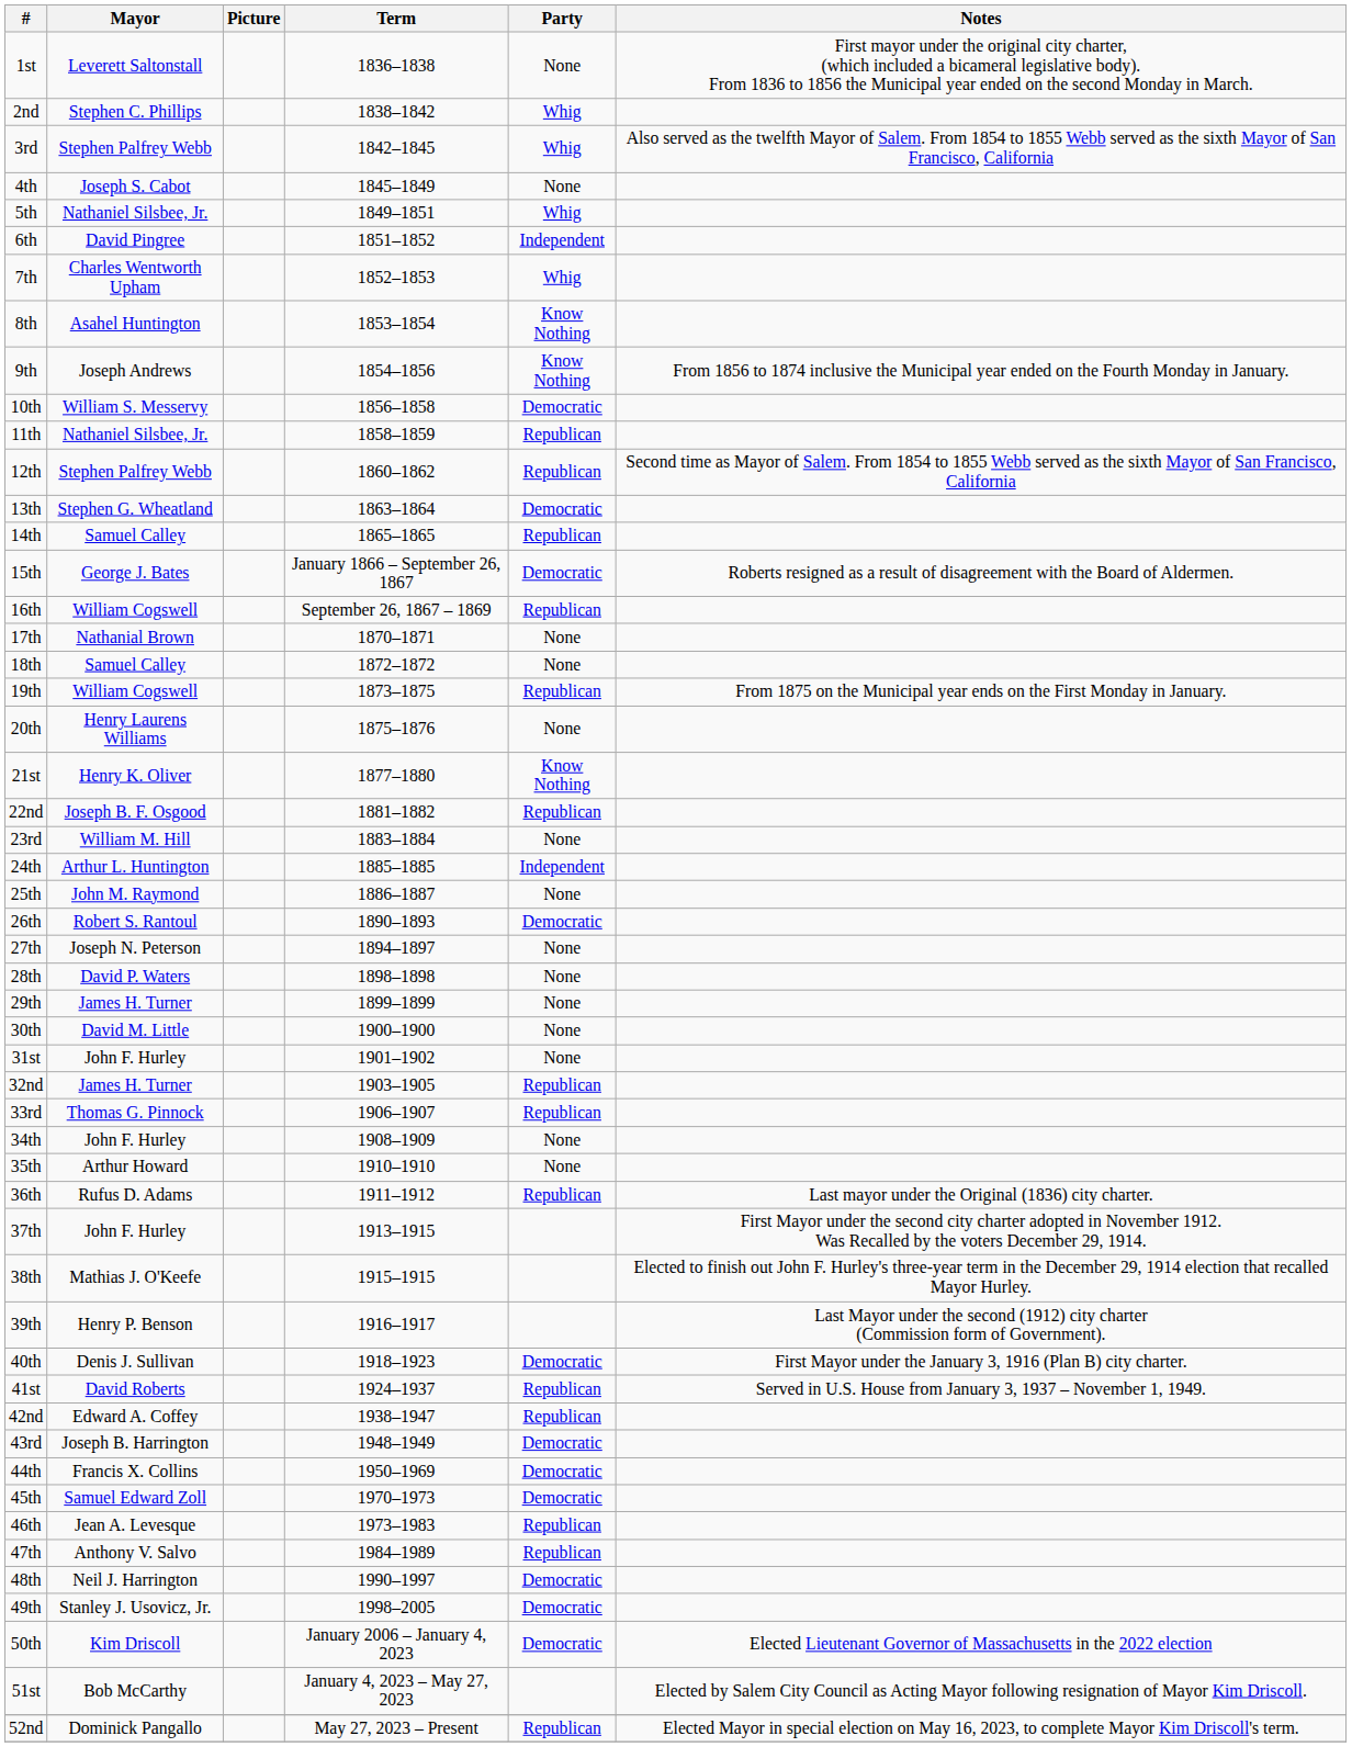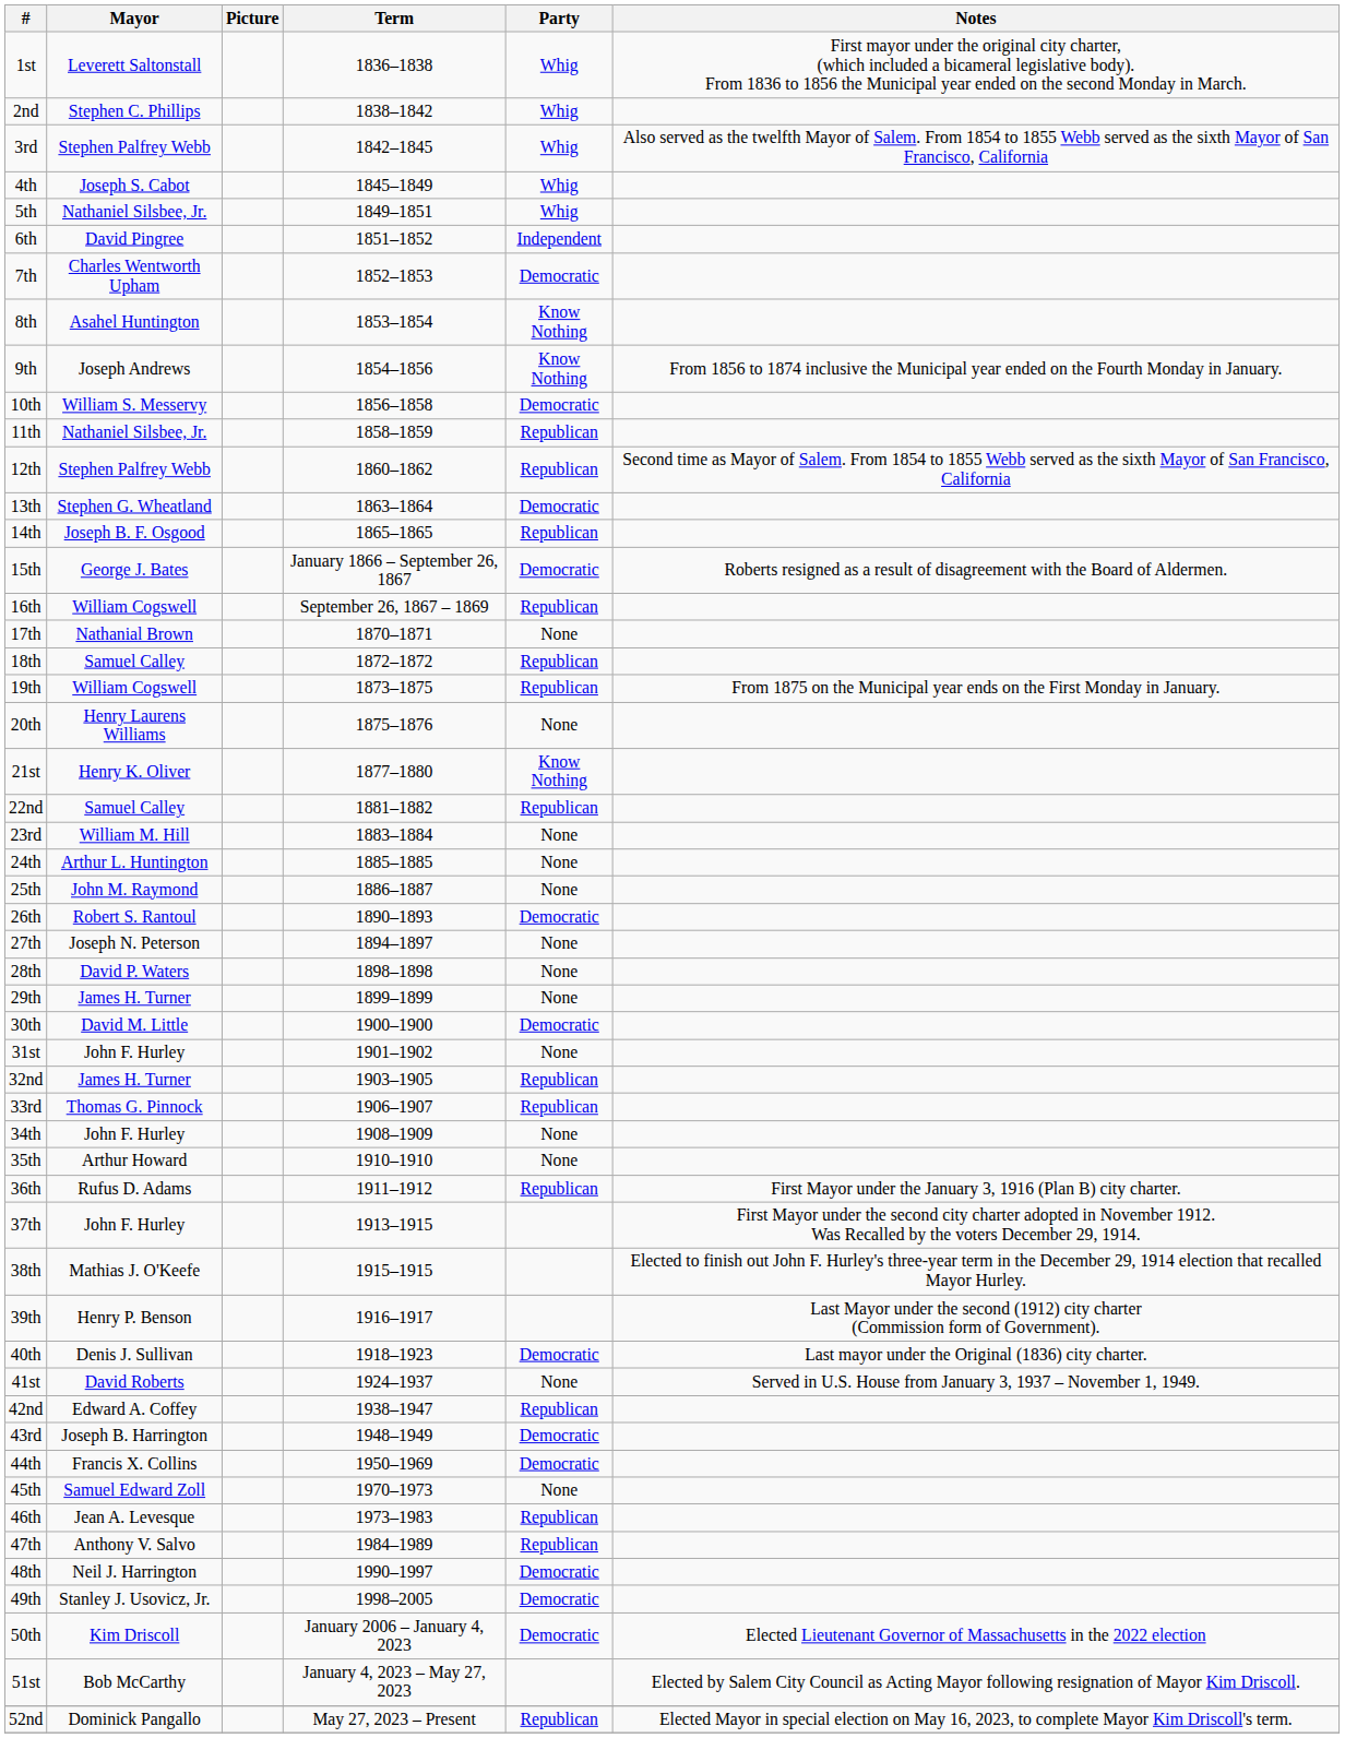 <table class=wikitable style="text-align:center">
 <tr>
 <th>#</th>
 <th>Mayor</th>
 <th>Picture</th>
 <th>Term</th>
 <th>Party</th>
 <th>Notes</th>
 </tr>
 <tr>
 <td>1st</td>
 <td><a href='#'>Leverett Saltonstall</a></td>
 <td></td>
 <td>1836–1838</td>
-<td>None</td>
+<td><a href='#'>Whig</a></td>
 <td>First mayor under the original city charter,<br>(which included a bicameral legislative body).<br>From 1836 to 1856 the Municipal year ended on the second Monday in March.</td>
 </tr>
 <tr>
 <td>2nd</td>
 <td><a href='#'>Stephen C. Phillips</a></td>
 <td></td>
 <td>1838–1842</td>
 <td><a href='#'>Whig</a></td>
 <td></td>
 </tr>
 <tr>
 <td>3rd</td>
 <td><a href='#'>Stephen Palfrey Webb</a></td>
 <td></td>
 <td>1842–1845</td>
 <td><a href='#'>Whig</a></td>
 <td>Also served as the twelfth Mayor of <a href='#'>Salem</a>.  From 1854 to 1855 <a href='#'>Webb</a> served as the sixth <a href='#'>Mayor</a> of <a href='#'>San Francisco</a>, <a href='#'>California</a></td>
 </tr>
 <tr>
 <td>4th</td>
 <td><a href='#'>Joseph S. Cabot</a></td>
 <td></td>
 <td>1845–1849</td>
-<td>None</td>
+<td><a href='#'>Whig</a></td>
 <td></td>
 </tr>
 <tr>
 <td>5th</td>
 <td><a href='#'>Nathaniel Silsbee, Jr.</a></td>
 <td></td>
 <td>1849–1851</td>
 <td><a href='#'>Whig</a></td>
 <td></td>
 </tr>
 <tr>
 <td>6th</td>
 <td><a href='#'>David Pingree</a></td>
 <td></td>
 <td>1851–1852</td>
 <td><a href='#'>Independent</a></td>
 <td></td>
 </tr>
 <tr>
 <td>7th</td>
 <td><a href='#'>Charles Wentworth Upham</a></td>
 <td></td>
 <td>1852–1853</td>
-<td><a href='#'>Whig</a></td>
+<td><a href='#'>Democratic</a></td>
 <td></td>
 </tr>
 <tr>
 <td>8th</td>
 <td><a href='#'>Asahel Huntington</a></td>
 <td></td>
 <td>1853–1854</td>
 <td><a href='#'>Know Nothing</a></td>
 <td></td>
 </tr>
 <tr>
 <td>9th</td>
 <td>Joseph Andrews</td>
 <td></td>
 <td>1854–1856</td>
 <td><a href='#'>Know Nothing</a></td>
 <td>From 1856 to 1874 inclusive the Municipal year ended on the Fourth Monday in January.</td>
 </tr>
 <tr>
 <td>10th</td>
 <td><a href='#'>William S. Messervy</a></td>
 <td></td>
 <td>1856–1858</td>
 <td><a href='#'>Democratic</a></td>
 <td></td>
 </tr>
 <tr>
 <td>11th</td>
 <td><a href='#'>Nathaniel Silsbee, Jr.</a></td>
 <td></td>
 <td>1858–1859</td>
 <td><a href='#'>Republican</a></td>
 <td></td>
 </tr>
 <tr>
 <td>12th</td>
 <td><a href='#'>Stephen Palfrey Webb</a></td>
 <td></td>
 <td>1860–1862</td>
 <td><a href='#'>Republican</a></td>
 <td>Second time as Mayor of <a href='#'>Salem</a>.  From 1854 to 1855 <a href='#'>Webb</a> served as the sixth <a href='#'>Mayor</a> of <a href='#'>San Francisco</a>, <a href='#'>California</a></td>
 </tr>
 <tr>
 <td>13th</td>
 <td><a href='#'>Stephen G. Wheatland</a></td>
 <td></td>
 <td>1863–1864</td>
 <td><a href='#'>Democratic</a></td>
 <td></td>
 </tr>
 <tr>
 <td>14th</td>
-<td><a href='#'>Samuel Calley</a></td>
+<td><a href='#'>Joseph B. F. Osgood</a></td>
 <td></td>
 <td>1865–1865</td>
 <td><a href='#'>Republican</a></td>
 <td></td>
 </tr>
 <tr>
 <td>15th</td>
 <td><a href='#'>George J. Bates</a></td>
 <td></td>
 <td>January 1866 – September 26, 1867</td>
 <td><a href='#'>Democratic</a></td>
 <td>Roberts resigned as a result of disagreement with the Board of Aldermen.</td>
 </tr>
 <tr>
 <td>16th</td>
 <td><a href='#'>William Cogswell</a></td>
 <td></td>
 <td>September 26, 1867 – 1869</td>
 <td><a href='#'>Republican</a></td>
 <td></td>
 </tr>
 <tr>
 <td>17th</td>
 <td><a href='#'>Nathanial Brown</a></td>
 <td></td>
 <td>1870–1871</td>
 <td>None</td>
 <td></td>
 </tr>
 <tr>
 <td>18th</td>
 <td><a href='#'>Samuel Calley</a></td>
 <td></td>
 <td>1872–1872</td>
-<td>None</td>
+<td><a href='#'>Republican</a></td>
 <td></td>
 </tr>
 <tr>
 <td>19th</td>
 <td><a href='#'>William Cogswell</a></td>
 <td></td>
 <td>1873–1875</td>
 <td><a href='#'>Republican</a></td>
 <td>From 1875 on the Municipal year ends on the First Monday in January.</td>
 </tr>
 <tr>
 <td>20th</td>
 <td><a href='#'>Henry Laurens Williams</a></td>
 <td></td>
 <td>1875–1876</td>
 <td>None</td>
 <td></td>
 </tr>
 <tr>
 <td>21st</td>
 <td><a href='#'>Henry K. Oliver</a></td>
 <td></td>
 <td>1877–1880</td>
 <td><a href='#'>Know Nothing</a></td>
 <td></td>
 </tr>
 <tr>
 <td>22nd</td>
-<td><a href='#'>Joseph B. F. Osgood</a></td>
+<td><a href='#'>Samuel Calley</a></td>
 <td></td>
 <td>1881–1882</td>
 <td><a href='#'>Republican</a></td>
 <td></td>
 </tr>
 <tr>
 <td>23rd</td>
 <td><a href='#'>William M. Hill</a></td>
 <td></td>
 <td>1883–1884</td>
 <td>None</td>
 <td></td>
 </tr>
 <tr>
 <td>24th</td>
 <td><a href='#'>Arthur L. Huntington</a></td>
 <td></td>
 <td>1885–1885</td>
-<td><a href='#'>Independent</a></td>
+<td>None</td>
 <td></td>
 </tr>
 <tr>
 <td>25th</td>
 <td><a href='#'>John M. Raymond</a></td>
 <td></td>
 <td>1886–1887</td>
 <td>None</td>
 <td></td>
 </tr>
 <tr>
 <td>26th</td>
 <td><a href='#'>Robert S. Rantoul</a></td>
 <td></td>
 <td>1890–1893</td>
 <td><a href='#'>Democratic</a></td>
 <td></td>
 </tr>
 <tr>
 <td>27th</td>
 <td>Joseph N. Peterson</td>
 <td></td>
 <td>1894–1897</td>
 <td>None</td>
 <td></td>
 </tr>
 <tr>
 <td>28th</td>
 <td><a href='#'>David P. Waters</a></td>
 <td></td>
 <td>1898–1898</td>
 <td>None</td>
 <td></td>
 </tr>
 <tr>
 <td>29th</td>
 <td><a href='#'>James H. Turner</a></td>
 <td></td>
 <td>1899–1899</td>
 <td>None</td>
 <td></td>
 </tr>
 <tr>
 <td>30th</td>
 <td><a href='#'>David M. Little</a></td>
 <td></td>
 <td>1900–1900</td>
-<td>None</td>
+<td><a href='#'>Democratic</a></td>
 <td></td>
 </tr>
 <tr>
 <td>31st</td>
 <td>John F. Hurley</td>
 <td></td>
 <td>1901–1902</td>
 <td>None</td>
 <td></td>
 </tr>
 <tr>
 <td>32nd</td>
 <td><a href='#'>James H. Turner</a></td>
 <td></td>
 <td>1903–1905</td>
 <td><a href='#'>Republican</a></td>
 <td></td>
 </tr>
 <tr>
 <td>33rd</td>
 <td><a href='#'>Thomas G. Pinnock</a></td>
 <td></td>
 <td>1906–1907</td>
 <td><a href='#'>Republican</a></td>
 <td></td>
 </tr>
 <tr>
 <td>34th</td>
 <td>John F. Hurley</td>
 <td></td>
 <td>1908–1909</td>
 <td>None</td>
 <td></td>
 </tr>
 <tr>
 <td>35th</td>
 <td>Arthur Howard</td>
 <td></td>
 <td>1910–1910</td>
 <td>None</td>
 <td></td>
 </tr>
 <tr>
 <td>36th</td>
 <td>Rufus D. Adams</td>
 <td></td>
 <td>1911–1912</td>
 <td><a href='#'>Republican</a></td>
-<td>Last mayor under the Original (1836) city charter.</td>
+<td>First Mayor under the January 3, 1916 (Plan B) city charter.</td>
 </tr>
 <tr>
 <td>37th</td>
 <td>John F. Hurley</td>
 <td></td>
 <td>1913–1915</td>
 <td></td>
 <td>First Mayor under the second city charter adopted in November 1912.<br>Was Recalled by the voters December 29, 1914.</td>
 </tr>
 <tr>
 <td>38th</td>
 <td>Mathias J. O'Keefe</td>
 <td></td>
 <td>1915–1915</td>
 <td></td>
 <td>Elected to finish out John F. Hurley's three-year term in the December 29, 1914 election that recalled Mayor Hurley.</td>
 </tr>
 <tr>
 <td>39th</td>
 <td>Henry P. Benson</td>
 <td></td>
 <td>1916–1917</td>
 <td></td>
 <td>Last Mayor under the second (1912) city charter<br>(Commission form of Government).</td>
 </tr>
 <tr>
 <td>40th</td>
 <td>Denis J. Sullivan</td>
 <td></td>
 <td>1918–1923</td>
 <td><a href='#'>Democratic</a></td>
-<td>First Mayor under the January 3, 1916 (Plan B) city charter.</td>
+<td>Last mayor under the Original (1836) city charter.</td>
 </tr>
 <tr>
 <td>41st</td>
 <td><a href='#'>David Roberts</a></td>
 <td></td>
 <td>1924–1937</td>
-<td><a href='#'>Republican</a></td>
+<td>None</td>
 <td>Served in U.S. House from January 3, 1937 – November 1, 1949.</td>
 </tr>
 <tr>
 <td>42nd</td>
 <td>Edward A. Coffey</td>
 <td></td>
 <td>1938–1947</td>
 <td><a href='#'>Republican</a></td>
 <td></td>
 </tr>
 <tr>
 <td>43rd</td>
 <td>Joseph B. Harrington</td>
 <td></td>
 <td>1948–1949</td>
 <td><a href='#'>Democratic</a></td>
 <td></td>
 </tr>
 <tr>
 <td>44th</td>
 <td>Francis X. Collins</td>
 <td></td>
 <td>1950–1969</td>
 <td><a href='#'>Democratic</a></td>
 <td></td>
 </tr>
 <tr>
 <td>45th</td>
 <td><a href='#'>Samuel Edward Zoll</a></td>
 <td></td>
 <td>1970–1973</td>
-<td><a href='#'>Democratic</a></td>
+<td>None</td>
 <td></td>
 </tr>
 <tr>
 <td>46th</td>
 <td>Jean A. Levesque</td>
 <td></td>
 <td>1973–1983</td>
 <td><a href='#'>Republican</a></td>
 <td></td>
 </tr>
 <tr>
 <td>47th</td>
 <td>Anthony V. Salvo</td>
 <td></td>
 <td>1984–1989</td>
 <td><a href='#'>Republican</a></td>
 <td></td>
 </tr>
 <tr>
 <td>48th</td>
 <td>Neil J. Harrington</td>
 <td></td>
 <td>1990–1997</td>
 <td><a href='#'>Democratic</a></td>
 <td></td>
 </tr>
 <tr>
 <td>49th</td>
 <td>Stanley J. Usovicz, Jr.</td>
 <td></td>
 <td>1998–2005</td>
 <td><a href='#'>Democratic</a></td>
 <td></td>
 </tr>
 <tr>
 <td>50th</td>
 <td><a href='#'>Kim Driscoll</a></td>
 <td></td>
 <td>January 2006 – January 4, 2023</td>
 <td><a href='#'>Democratic</a></td>
 <td>Elected <a href='#'>Lieutenant Governor of Massachusetts</a> in the <a href='#'>2022 election</a></td>
 </tr>
 <tr>
 <td>51st</td>
 <td>Bob McCarthy</td>
 <td></td>
 <td>January 4, 2023 – May 27, 2023</td>
 <td></td>
 <td>Elected by Salem City Council as Acting Mayor following resignation of Mayor <a href='#'>Kim Driscoll</a>.</td>
 </tr>
 <tr>
 </tr>
 <tr>
 <td>52nd</td>
 <td>Dominick Pangallo</td>
 <td></td>
 <td>May 27, 2023 – Present</td>
 <td><a href='#'>Republican</a></td>
 <td>Elected Mayor in special election on May 16, 2023, to complete Mayor <a href='#'>Kim Driscoll</a>'s term.</td>
 </tr>
 <tr>
 </tr>
 </table>
